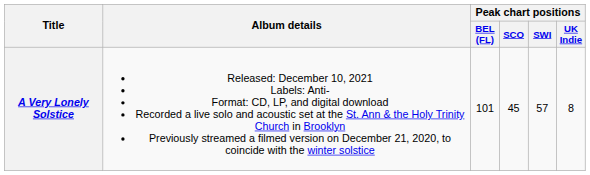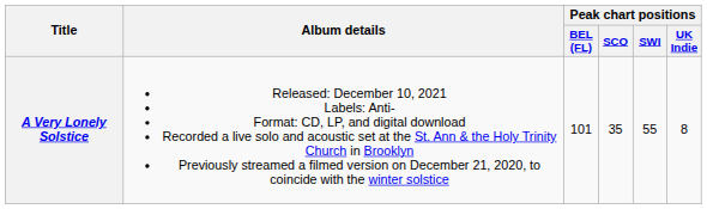 <table class="wikitable plainrowheaders" style="text-align:center">
 <tr>
 <th scope="col" rowspan="2">Title</th>
 <th scope="col" rowspan="2">Album details</th>
 <th scope="col" colspan="4">Peak chart positions</th>
 </tr>
 <tr>
 <th scope="col" style="width:2.5em;font-size:90%;"><a href='#'>BEL<br>(FL)</a><br></th>
 <th scope="col" style="width:2.5em;font-size:90%;"><a href='#'>SCO</a><br></th>
 <th scope="col" style="width:2.5em;font-size:90%;"><a href='#'>SWI</a><br></th>
 <th scope="col" style="width:2.5em;font-size:90%;"><a href='#'>UK<br>Indie</a><br></th>
 </tr>
 <tr>
 <th scope="row"><em><a href='#'>A Very Lonely Solstice</a></em></th>
 <td><br><ul><li>Released: December 10, 2021</li><li>Labels: Anti-</li><li>Format: CD, LP, and digital download</li><li>Recorded a live solo and acoustic set at the <a href='#'>St. Ann & the Holy Trinity Church</a> in <a href='#'>Brooklyn</a></li><li>Previously streamed a filmed version on December 21, 2020, to coincide with the <a href='#'>winter solstice</a></li></ul></td>
 <td>101</td>
-<td>45</td>
-<td>57</td>
+<td>35</td>
+<td>55</td>
 <td>8</td>
 </tr>
 </table>
